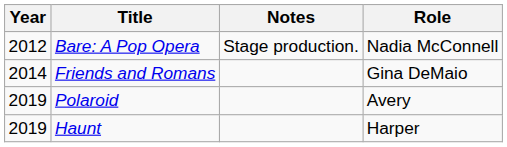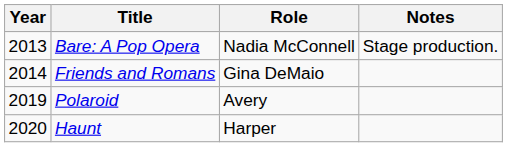 <table class="wikitable sortable">
 <tr>
 <th>Year</th>
 <th>Title</th>
+<th>Role</th>
 <th class="unsortable">Notes</th>
-<th>Role</th>
 </tr>
 <tr>
-<td>2012</td>
+<td>2013</td>
 <td><em><a href='#'>Bare: A Pop Opera</a></em></td>
+<td>Nadia McConnell</td>
 <td>Stage production.</td>
-<td>Nadia McConnell</td>
 </tr>
 <tr>
 <td>2014</td>
 <td><em><a href='#'>Friends and Romans</a></em></td>
+<td>Gina DeMaio</td>
 <td></td>
-<td>Gina DeMaio</td>
 </tr>
 <tr>
 <td>2019</td>
 <td><em><a href='#'>Polaroid</a></em></td>
+<td>Avery</td>
 <td></td>
-<td>Avery</td>
 </tr>
 <tr>
-<td>2019</td>
+<td>2020</td>
 <td><em><a href='#'>Haunt</a></em></td>
+<td>Harper</td>
 <td></td>
-<td>Harper</td>
 </tr>
 </table>
